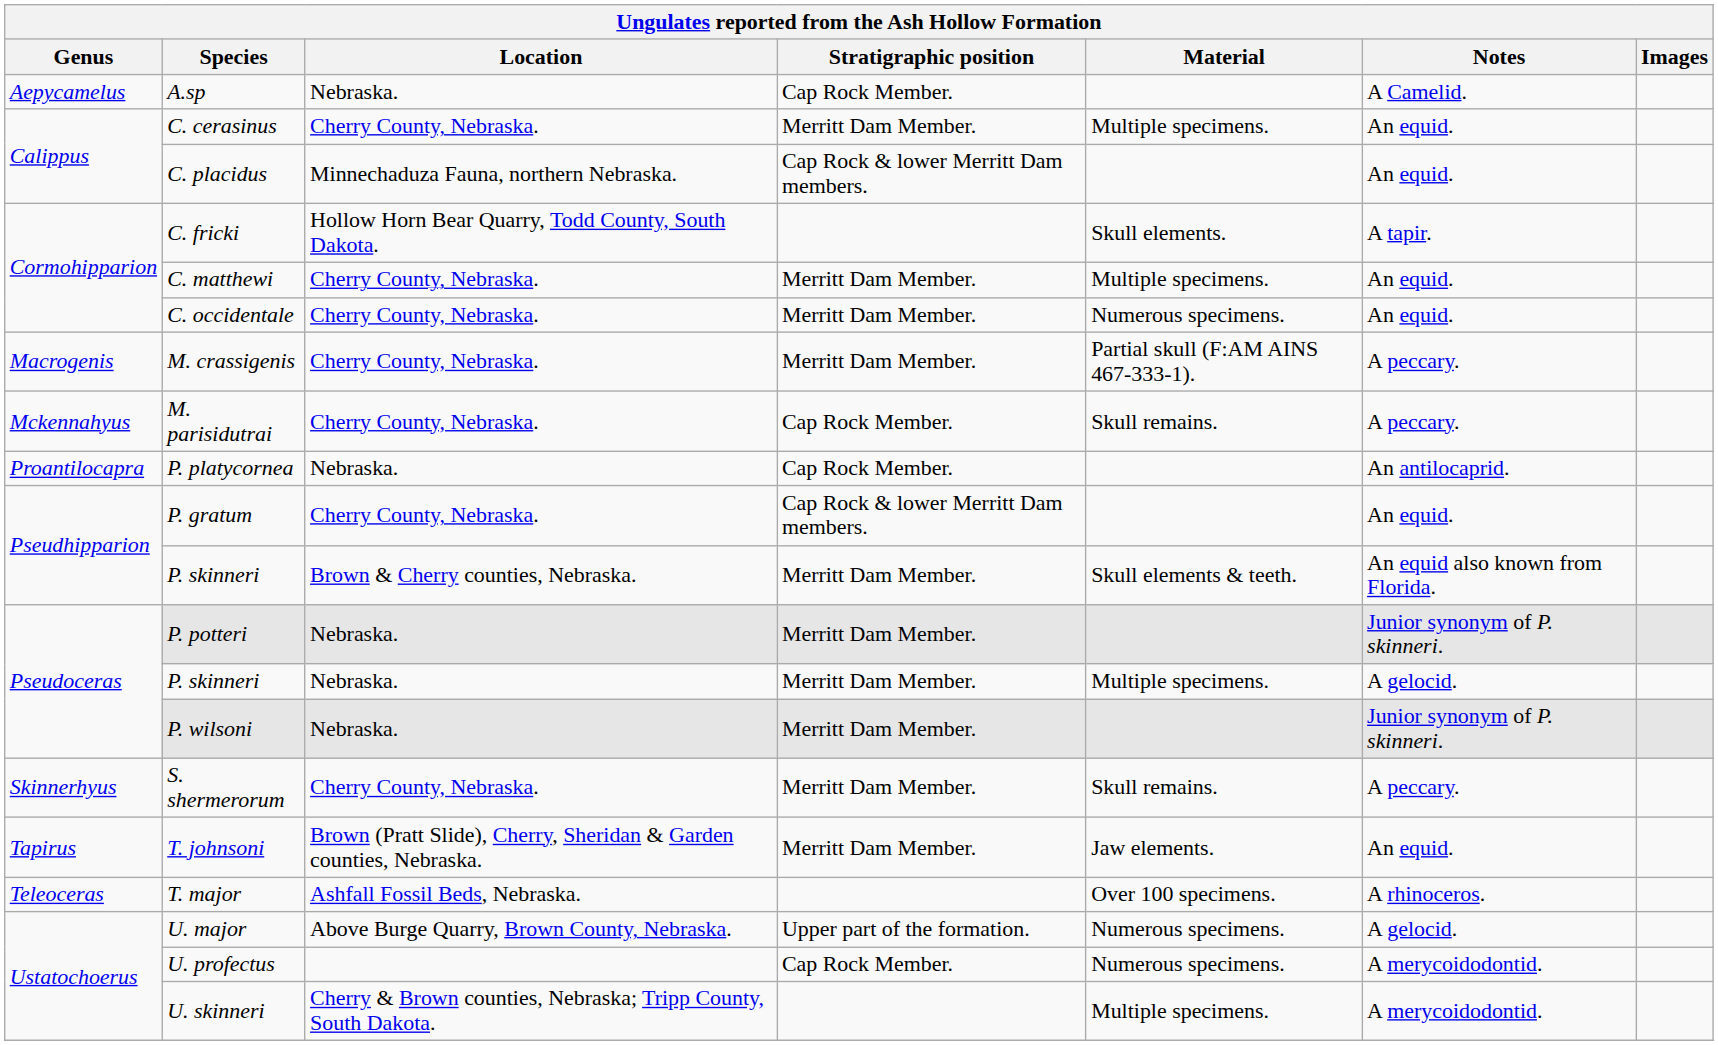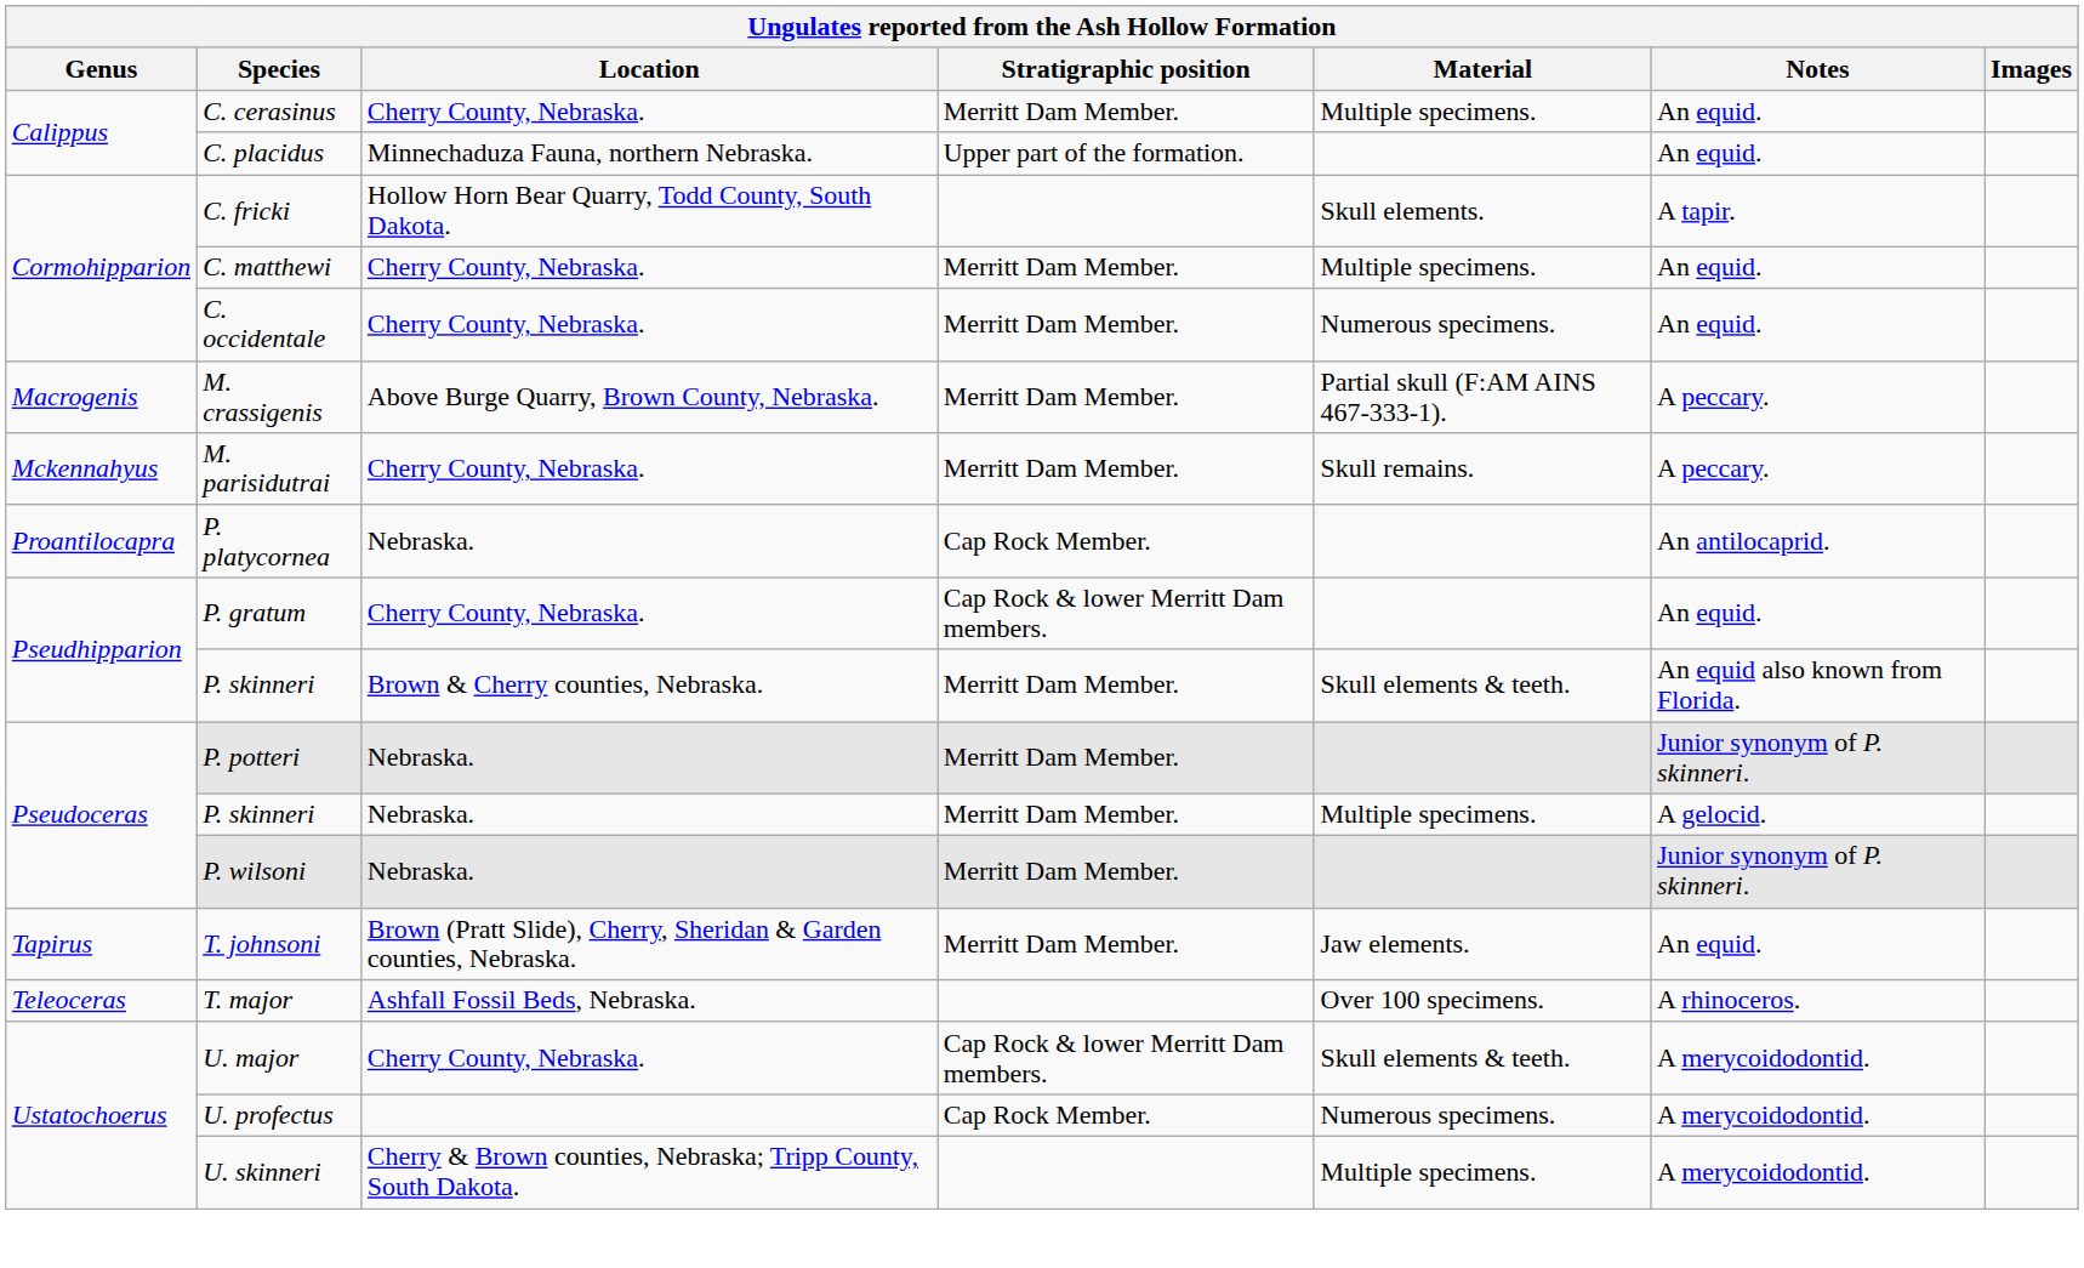 <table class="wikitable" align="center">
 <tr>
 <th colspan="7" align="center"><strong><a href='#'>Ungulates</a> reported from the Ash Hollow Formation</strong></th>
 </tr>
 <tr>
 <th>Genus</th>
 <th>Species</th>
 <th>Location</th>
 <th><strong>Stratigraphic position</strong></th>
 <th><strong>Material</strong></th>
 <th>Notes</th>
 <th>Images</th>
 </tr>
 <tr>
-<td><em><a href='#'>Aepycamelus</a></em></td>
-<td><em>A.sp</em></td>
-<td>Nebraska.</td>
-<td>Cap Rock Member.</td>
-<td></td>
-<td>A <a href='#'>Camelid</a>.</td>
-<td></td>
-</tr>
-<tr>
 <td rowspan=2><em><a href='#'>Calippus</a></em></td>
 <td><em>C. cerasinus</em></td>
 <td><a href='#'>Cherry County, Nebraska</a>.</td>
 <td>Merritt Dam Member.</td>
 <td>Multiple specimens.</td>
 <td>An <a href='#'>equid</a>.</td>
 <td></td>
 </tr>
 <tr>
 <td><em>C. placidus</em></td>
 <td>Minnechaduza Fauna, northern Nebraska.</td>
-<td>Cap Rock & lower Merritt Dam members.</td>
+<td>Upper part of the formation.</td>
 <td></td>
 <td>An <a href='#'>equid</a>.</td>
 <td></td>
 </tr>
 <tr>
 <td rowspan="3"><em><a href='#'>Cormohipparion</a></em></td>
 <td><em>C. fricki</em></td>
 <td>Hollow Horn Bear Quarry, <a href='#'>Todd County, South Dakota</a>.</td>
 <td></td>
 <td>Skull elements.</td>
 <td>A <a href='#'>tapir</a>.</td>
 <td></td>
 </tr>
 <tr>
 <td><em>C. matthewi</em></td>
 <td><a href='#'>Cherry County, Nebraska</a>.</td>
 <td>Merritt Dam Member.</td>
 <td>Multiple specimens.</td>
 <td>An <a href='#'>equid</a>.</td>
 <td></td>
 </tr>
 <tr>
 <td><em>C. occidentale</em></td>
 <td><a href='#'>Cherry County, Nebraska</a>.</td>
 <td>Merritt Dam Member.</td>
 <td>Numerous specimens.</td>
 <td>An <a href='#'>equid</a>.</td>
 <td></td>
 </tr>
 <tr>
 <td><em><a href='#'>Macrogenis</a></em></td>
 <td><em>M. crassigenis</em></td>
-<td><a href='#'>Cherry County, Nebraska</a>.</td>
+<td>Above Burge Quarry, <a href='#'>Brown County, Nebraska</a>.</td>
 <td>Merritt Dam Member.</td>
 <td>Partial skull (F:AM AINS 467-333-1).</td>
 <td>A <a href='#'>peccary</a>.</td>
 <td></td>
 </tr>
 <tr>
 <td><em><a href='#'>Mckennahyus</a></em></td>
 <td><em>M. parisidutrai</em></td>
 <td><a href='#'>Cherry County, Nebraska</a>.</td>
-<td>Cap Rock Member.</td>
+<td>Merritt Dam Member.</td>
 <td>Skull remains.</td>
 <td>A <a href='#'>peccary</a>.</td>
 <td></td>
 </tr>
 <tr>
 <td><em><a href='#'>Proantilocapra</a></em></td>
 <td><em>P. platycornea</em></td>
 <td>Nebraska.</td>
 <td>Cap Rock Member.</td>
 <td></td>
 <td>An <a href='#'>antilocaprid</a>.</td>
 <td></td>
 </tr>
 <tr>
 <td rowspan=2><em><a href='#'>Pseudhipparion</a></em></td>
 <td><em>P. gratum</em></td>
 <td><a href='#'>Cherry County, Nebraska</a>.</td>
 <td>Cap Rock & lower Merritt Dam members.</td>
 <td></td>
 <td>An <a href='#'>equid</a>.</td>
 <td></td>
 </tr>
 <tr>
 <td><em>P. skinneri</em></td>
 <td><a href='#'>Brown</a> & <a href='#'>Cherry</a> counties, Nebraska.</td>
 <td>Merritt Dam Member.</td>
 <td>Skull elements & teeth.</td>
 <td>An <a href='#'>equid</a> also known from <a href='#'>Florida</a>.</td>
 <td></td>
 </tr>
 <tr>
 <td rowspan=3><em><a href='#'>Pseudoceras</a></em></td>
 <td style="background:#E6E6E6;"><em>P. potteri</em></td>
 <td style="background:#E6E6E6;">Nebraska.</td>
 <td style="background:#E6E6E6;">Merritt Dam Member.</td>
 <td style="background:#E6E6E6;"></td>
 <td style="background:#E6E6E6;"><a href='#'>Junior synonym</a> of <em>P. skinneri</em>.</td>
 <td style="background:#E6E6E6;"></td>
 </tr>
 <tr>
 <td><em>P. skinneri</em></td>
 <td>Nebraska.</td>
 <td>Merritt Dam Member.</td>
 <td>Multiple specimens.</td>
 <td>A <a href='#'>gelocid</a>.</td>
 <td></td>
 </tr>
 <tr>
 <td style="background:#E6E6E6;"><em>P. wilsoni</em></td>
 <td style="background:#E6E6E6;">Nebraska.</td>
 <td style="background:#E6E6E6;">Merritt Dam Member.</td>
 <td style="background:#E6E6E6;"></td>
 <td style="background:#E6E6E6;"><a href='#'>Junior synonym</a> of <em>P. skinneri</em>.</td>
 <td style="background:#E6E6E6;"></td>
 </tr>
 <tr>
-<td><em><a href='#'>Skinnerhyus</a></em></td>
-<td><em>S. shermerorum</em></td>
-<td><a href='#'>Cherry County, Nebraska</a>.</td>
-<td>Merritt Dam Member.</td>
-<td>Skull remains.</td>
-<td>A <a href='#'>peccary</a>.</td>
-<td></td>
-</tr>
-<tr>
 <td><em><a href='#'>Tapirus</a></em></td>
 <td><em><a href='#'>T. johnsoni</a></em></td>
 <td><a href='#'>Brown</a> (Pratt Slide), <a href='#'>Cherry</a>, <a href='#'>Sheridan</a> & <a href='#'>Garden</a> counties, Nebraska.</td>
 <td>Merritt Dam Member.</td>
 <td>Jaw elements.</td>
 <td>An <a href='#'>equid</a>.</td>
 <td></td>
 </tr>
 <tr>
 <td><em><a href='#'>Teleoceras</a></em></td>
 <td><em>T. major</em></td>
 <td><a href='#'>Ashfall Fossil Beds</a>, Nebraska.</td>
 <td></td>
 <td>Over 100 specimens.</td>
 <td>A <a href='#'>rhinoceros</a>.</td>
 <td></td>
 </tr>
 <tr>
 <td rowspan="3"><em><a href='#'>Ustatochoerus</a></em></td>
 <td><em>U. major</em></td>
-<td>Above Burge Quarry, <a href='#'>Brown County, Nebraska</a>.</td>
-<td>Upper part of the formation.</td>
-<td>Numerous specimens.</td>
-<td>A <a href='#'>gelocid</a>.</td>
+<td><a href='#'>Cherry County, Nebraska</a>.</td>
+<td>Cap Rock & lower Merritt Dam members.</td>
+<td>Skull elements & teeth.</td>
+<td>A <a href='#'>merycoidodontid</a>.</td>
 <td></td>
 </tr>
 <tr>
 <td><em>U. profectus</em></td>
 <td></td>
 <td>Cap Rock Member.</td>
 <td>Numerous specimens.</td>
 <td>A <a href='#'>merycoidodontid</a>.</td>
 <td></td>
 </tr>
 <tr>
 <td><em>U. skinneri</em></td>
 <td><a href='#'>Cherry</a> & <a href='#'>Brown</a> counties, Nebraska; <a href='#'>Tripp County, South Dakota</a>.</td>
 <td></td>
 <td>Multiple specimens.</td>
 <td>A <a href='#'>merycoidodontid</a>.</td>
 <td></td>
 </tr>
 <tr>
 </tr>
 </table>
